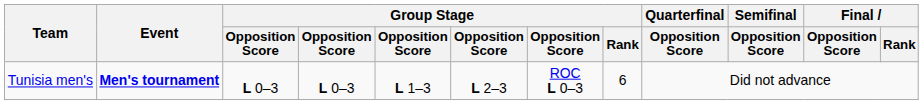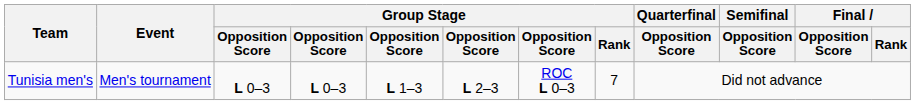 <table class=wikitable style=font-size:90%>
 <tr>
 <th rowspan=2>Team</th>
 <th rowspan=2>Event</th>
 <th colspan=6>Group Stage</th>
 <th>Quarterfinal</th>
 <th>Semifinal</th>
 <th colspan=2>Final / </th>
 </tr>
 <tr style=font-size:95%>
 <th>Opposition<br>Score</th>
 <th>Opposition<br>Score</th>
 <th>Opposition<br>Score</th>
 <th>Opposition<br>Score</th>
 <th>Opposition<br>Score</th>
 <th>Rank</th>
 <th>Opposition<br>Score</th>
 <th>Opposition<br>Score</th>
 <th>Opposition<br>Score</th>
 <th>Rank</th>
 </tr>
 <tr align=center>
 <td align=left><a href='#'>Tunisia men's</a></td>
-<td align=left><strong><a href='#'>Men's tournament</a></strong></td>
+<td align=left><a href='#'>Men's tournament</a></td>
 <td><br><strong>L</strong> 0–3</td>
 <td><br><strong>L</strong> 0–3</td>
 <td><br><strong>L</strong> 1–3</td>
 <td><br><strong>L</strong> 2–3</td>
 <td> <a href='#'>ROC</a><br><strong>L</strong> 0–3</td>
-<td>6</td>
+<td>7</td>
 <td colspan="4">Did not advance</td>
 </tr>
 </table>
